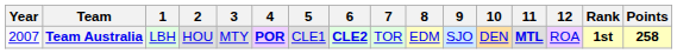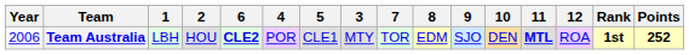 <table class="wikitable" style="text-align:center; font-size:85%;">
 <tr>
 <th>Year</th>
 <th>Team</th>
 <th>1</th>
 <th>2</th>
-<th>3</th>
+<th>6</th>
 <th>4</th>
 <th>5</th>
-<th>6</th>
+<th>3</th>
 <th>7</th>
 <th>8</th>
 <th>9</th>
 <th>10</th>
 <th>11</th>
 <th>12</th>
 <th>Rank</th>
 <th>Points</th>
 </tr>
 <tr>
-<td><a href='#'>2007</a></td>
+<td><a href='#'>2006</a></td>
 <th nowrap><a href='#'>Team Australia</a></th>
 <td style="background:#DFFFDF;"><a href='#'>LBH</a><br></td>
 <td style="background:#DFDFDF;"><a href='#'>HOU</a><br></td>
+<td style="background:#DFFFDF;"><strong><a href='#'>CLE2</a></strong><br></td>
+<td style="background:#EFCFFF;"><a href='#'>POR</a><br></td>
+<td style="background:#DFDFDF;"><a href='#'>CLE1</a><br></td>
 <td style="background:#DFDFDF;"><a href='#'>MTY</a><br></td>
-<td style="background:#EFCFFF;"><strong><a href='#'>POR</a><br></strong></td>
-<td style="background:#DFDFDF;"><a href='#'>CLE1</a><br></td>
-<td style="background:#DFFFDF;"><strong><a href='#'>CLE2</a></strong><br></td>
 <td style="background:#DFFFDF;"><a href='#'>TOR</a><br></td>
 <td style="background:#FFFFBF;"><a href='#'>EDM</a><br></td>
 <td style="background:#CFEAFF;"><a href='#'>SJO</a><br></td>
 <td style="background:#FFDF9F;"><a href='#'>DEN</a><br></td>
 <td style="background:#DFDFDF;"><strong><a href='#'>MTL</a><br></strong></td>
 <td style="background:#EFCFFF;"><a href='#'>ROA</a><br></td>
 <td style="background:#FFFFBF;"><strong>1st</strong></td>
-<td style="background:#FFFFBF;"><strong>258</strong></td>
+<td style="background:#FFFFBF;"><strong>252</strong></td>
 </tr>
 </table>
